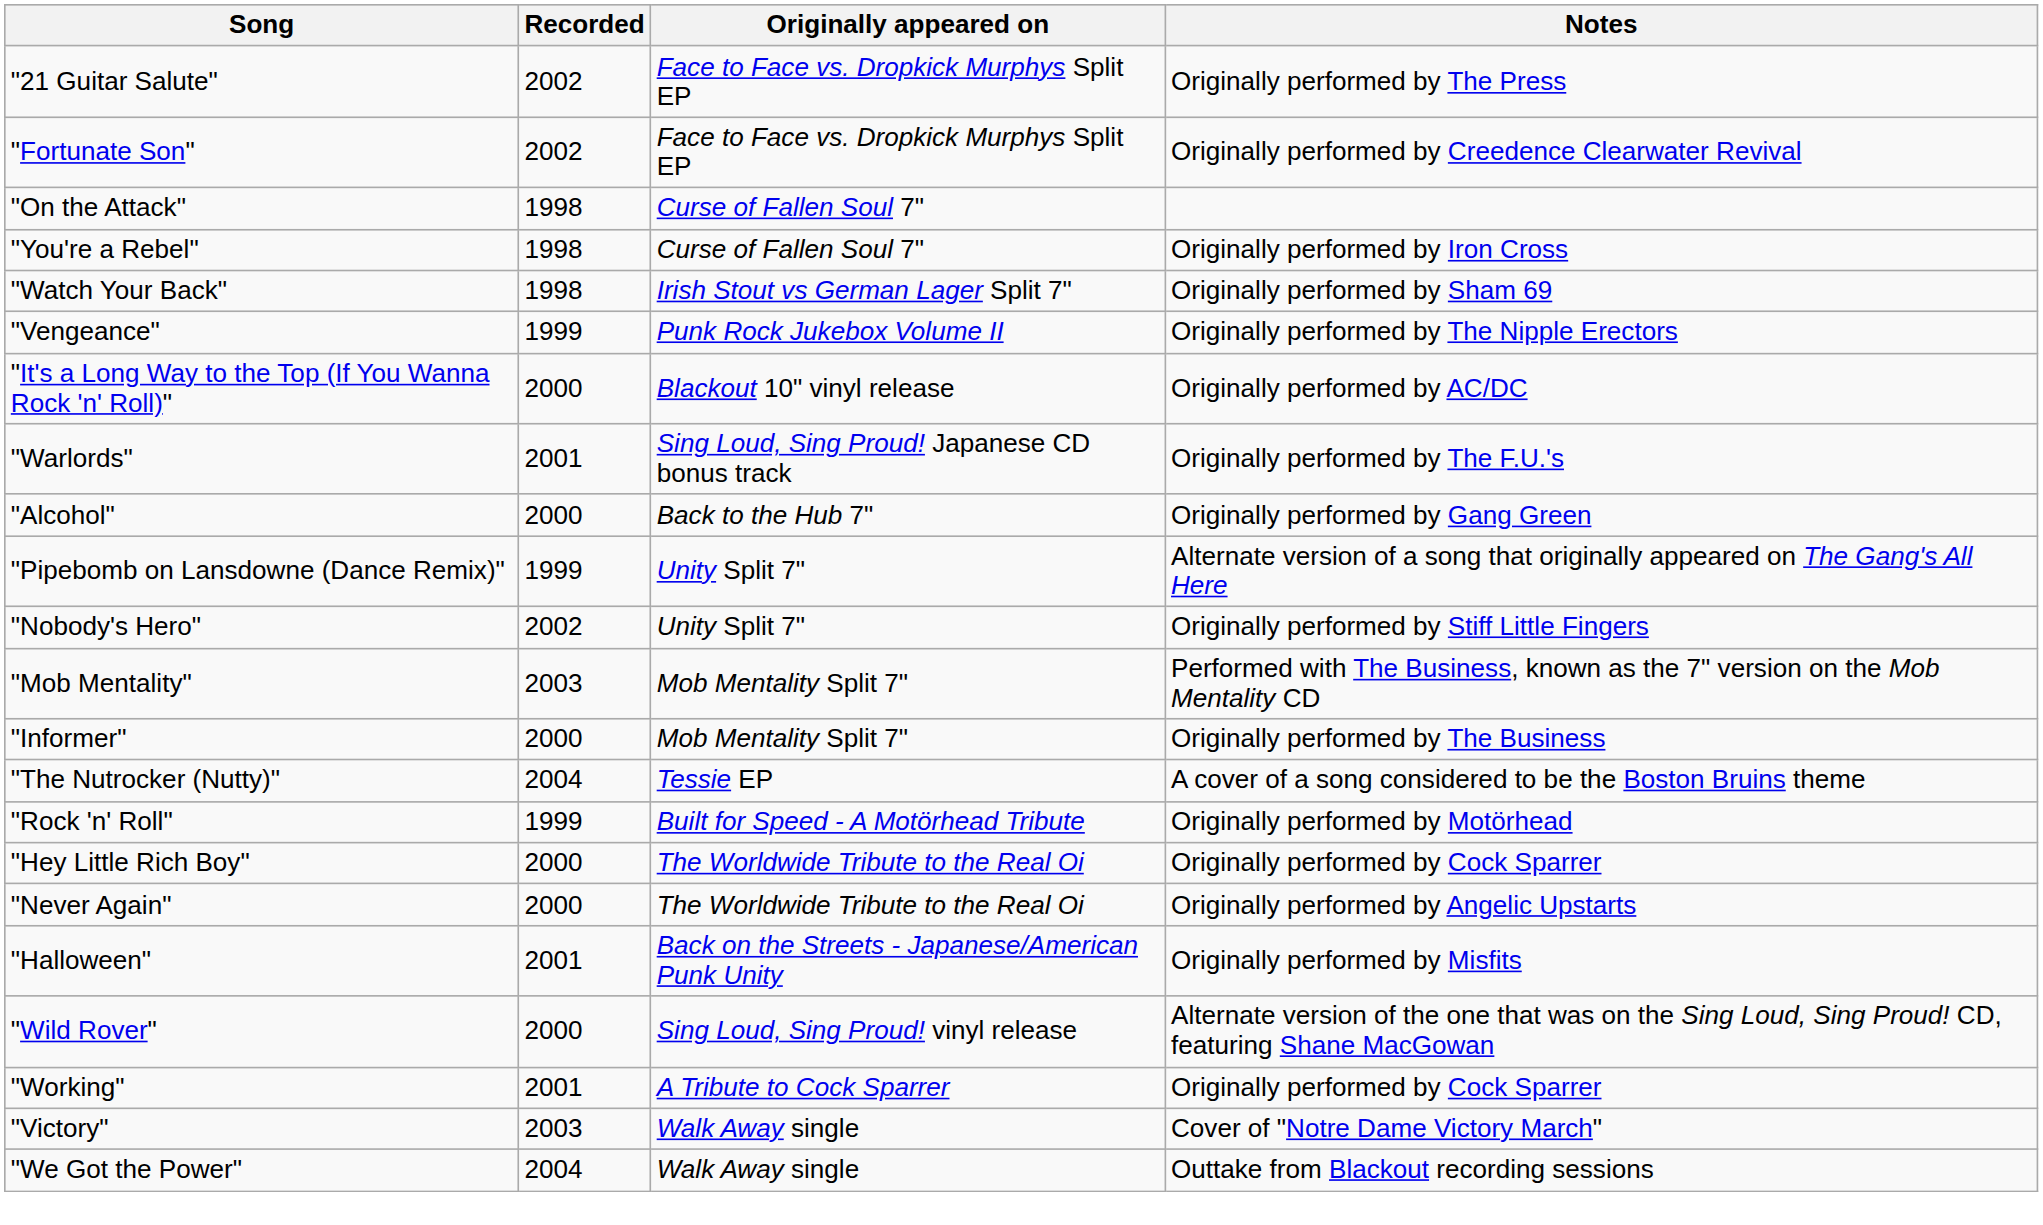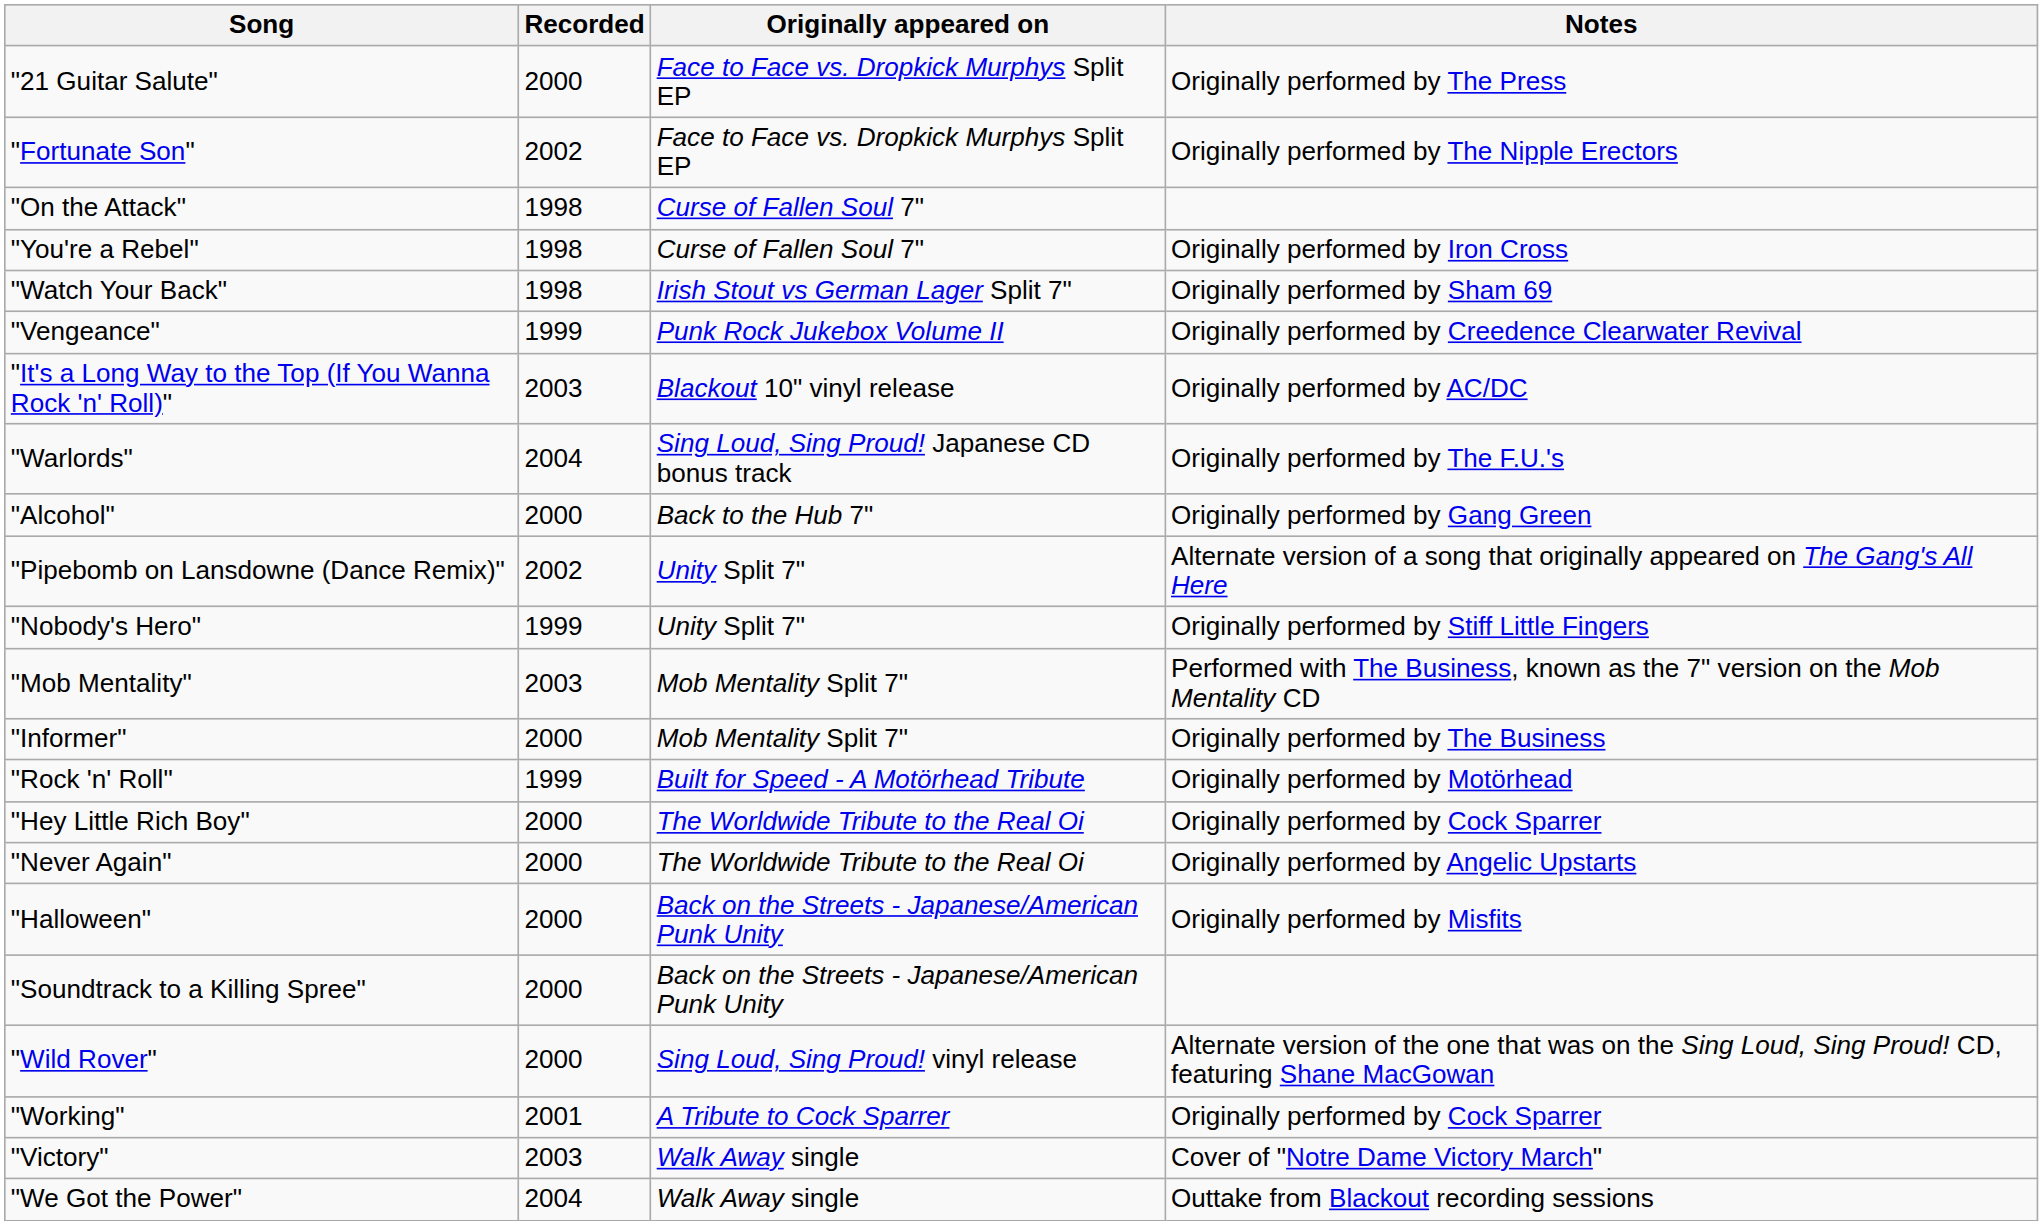 <table class="wikitable">
 <tr>
 <th>Song</th>
 <th>Recorded</th>
 <th>Originally appeared on</th>
 <th>Notes</th>
 </tr>
 <tr>
 <td>"21 Guitar Salute"</td>
-<td>2002</td>
+<td>2000</td>
 <td><em><a href='#'>Face to Face vs. Dropkick Murphys</a></em> Split EP</td>
 <td>Originally performed by <a href='#'>The Press</a></td>
 </tr>
 <tr>
 <td>"<a href='#'>Fortunate Son</a>"</td>
 <td>2002</td>
 <td><em>Face to Face vs. Dropkick Murphys</em> Split EP</td>
-<td>Originally performed by <a href='#'>Creedence Clearwater Revival</a></td>
+<td>Originally performed by <a href='#'>The Nipple Erectors</a></td>
 </tr>
 <tr>
 <td>"On the Attack"</td>
 <td>1998</td>
 <td><em><a href='#'>Curse of Fallen Soul</a></em> 7"</td>
 <td></td>
 </tr>
 <tr>
 <td>"You're a Rebel"</td>
 <td>1998</td>
 <td><em>Curse of Fallen Soul</em> 7"</td>
 <td>Originally performed by <a href='#'>Iron Cross</a></td>
 </tr>
 <tr>
 <td>"Watch Your Back"</td>
 <td>1998</td>
 <td><em><a href='#'>Irish Stout vs German Lager</a></em> Split 7"</td>
 <td>Originally performed by <a href='#'>Sham 69</a></td>
 </tr>
 <tr>
 <td>"Vengeance"</td>
 <td>1999</td>
 <td><em><a href='#'>Punk Rock Jukebox Volume II</a></em></td>
-<td>Originally performed by <a href='#'>The Nipple Erectors</a></td>
+<td>Originally performed by <a href='#'>Creedence Clearwater Revival</a></td>
 </tr>
 <tr>
 <td>"<a href='#'>It's a Long Way to the Top (If You Wanna Rock 'n' Roll)</a>"</td>
-<td>2000</td>
+<td>2003</td>
 <td><em><a href='#'>Blackout</a></em> 10" vinyl release</td>
 <td>Originally performed by <a href='#'>AC/DC</a></td>
 </tr>
 <tr>
 <td>"Warlords"</td>
-<td>2001</td>
+<td>2004</td>
 <td><em><a href='#'>Sing Loud, Sing Proud!</a></em> Japanese CD bonus track</td>
 <td>Originally performed by <a href='#'>The F.U.'s</a></td>
 </tr>
 <tr>
 <td>"Alcohol"</td>
 <td>2000</td>
 <td><em>Back to the Hub</em> 7"</td>
 <td>Originally performed by <a href='#'>Gang Green</a></td>
 </tr>
 <tr>
 <td>"Pipebomb on Lansdowne (Dance Remix)"</td>
-<td>1999</td>
+<td>2002</td>
 <td><em><a href='#'>Unity</a></em> Split 7"</td>
 <td>Alternate version of a song that originally appeared on <em><a href='#'>The Gang's All Here</a></em></td>
 </tr>
 <tr>
 <td>"Nobody's Hero"</td>
-<td>2002</td>
+<td>1999</td>
 <td><em>Unity</em> Split 7"</td>
 <td>Originally performed by <a href='#'>Stiff Little Fingers</a></td>
 </tr>
 <tr>
 <td>"Mob Mentality"</td>
 <td>2003</td>
 <td><em>Mob Mentality</em> Split 7"</td>
 <td>Performed with <a href='#'>The Business</a>, known as the 7" version on the <em>Mob Mentality</em> CD</td>
 </tr>
 <tr>
 <td>"Informer"</td>
 <td>2000</td>
 <td><em>Mob Mentality</em> Split 7"</td>
 <td>Originally performed by <a href='#'>The Business</a></td>
-</tr>
-<tr>
-<td>"The Nutrocker (Nutty)"</td>
-<td>2004</td>
-<td><em><a href='#'>Tessie</a></em> EP</td>
-<td>A cover of a song considered to be the <a href='#'>Boston Bruins</a> theme</td>
 </tr>
 <tr>
 <td>"Rock 'n' Roll"</td>
 <td>1999</td>
 <td><em><a href='#'>Built for Speed - A Motörhead Tribute</a></em></td>
 <td>Originally performed by <a href='#'>Motörhead</a></td>
 </tr>
 <tr>
 <td>"Hey Little Rich Boy"</td>
 <td>2000</td>
 <td><em><a href='#'>The Worldwide Tribute to the Real Oi</a></em></td>
 <td>Originally performed by <a href='#'>Cock Sparrer</a></td>
 </tr>
 <tr>
 <td>"Never Again"</td>
 <td>2000</td>
 <td><em>The Worldwide Tribute to the Real Oi</em></td>
 <td>Originally performed by <a href='#'>Angelic Upstarts</a></td>
 </tr>
 <tr>
 <td>"Halloween"</td>
-<td>2001</td>
+<td>2000</td>
 <td><em><a href='#'>Back on the Streets - Japanese/American Punk Unity</a></em></td>
 <td>Originally performed by <a href='#'>Misfits</a></td>
+</tr>
+<tr>
+<td>"Soundtrack to a Killing Spree"</td>
+<td>2000</td>
+<td><em>Back on the Streets - Japanese/American Punk Unity</em></td>
+<td></td>
 </tr>
 <tr>
 <td>"<a href='#'>Wild Rover</a>"</td>
 <td>2000</td>
 <td><em><a href='#'>Sing Loud, Sing Proud!</a></em> vinyl release</td>
 <td>Alternate version of the one that was on the <em>Sing Loud, Sing Proud!</em> CD, featuring <a href='#'>Shane MacGowan</a></td>
 </tr>
 <tr>
 <td>"Working"</td>
 <td>2001</td>
 <td><em><a href='#'>A Tribute to Cock Sparrer</a></em></td>
 <td>Originally performed by <a href='#'>Cock Sparrer</a></td>
 </tr>
 <tr>
 <td>"Victory"</td>
 <td>2003</td>
 <td><em><a href='#'>Walk Away</a></em> single</td>
 <td>Cover of "<a href='#'>Notre Dame Victory March</a>"</td>
 </tr>
 <tr>
 <td>"We Got the Power"</td>
 <td>2004</td>
 <td><em>Walk Away</em> single</td>
 <td>Outtake from <a href='#'>Blackout</a> recording sessions</td>
 </tr>
 </table>
